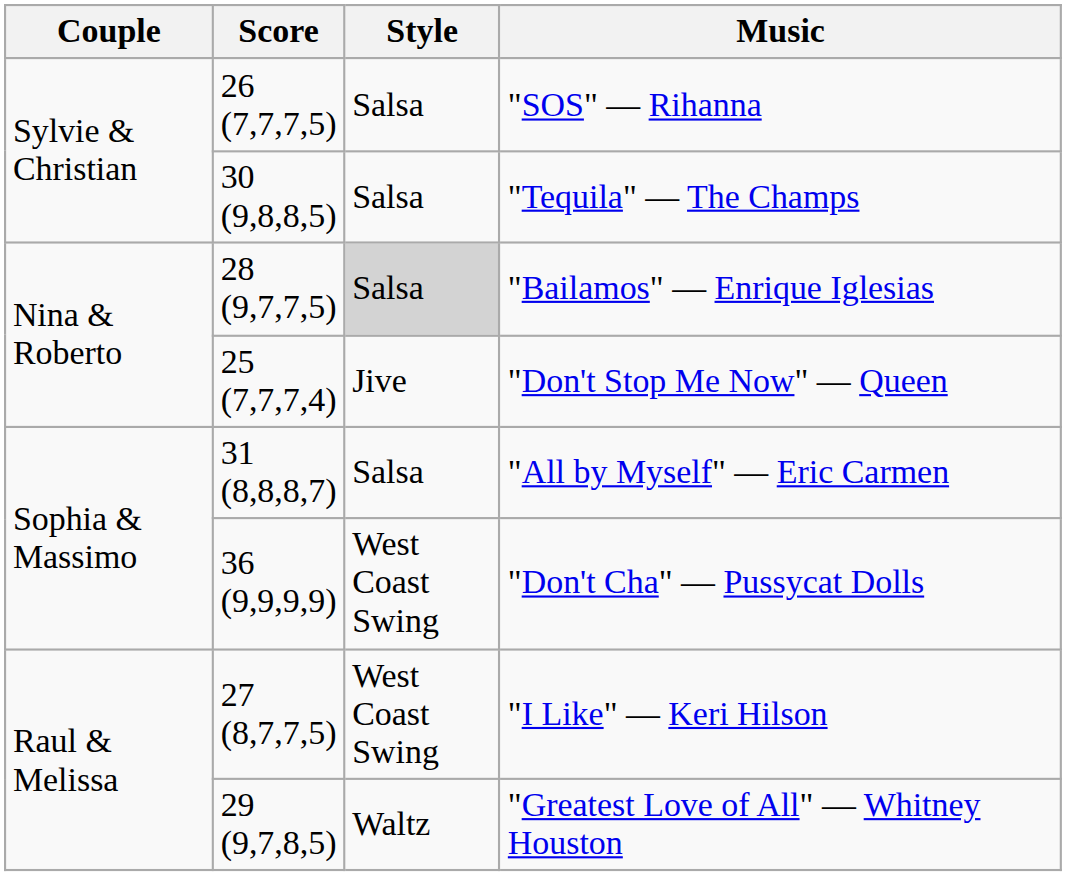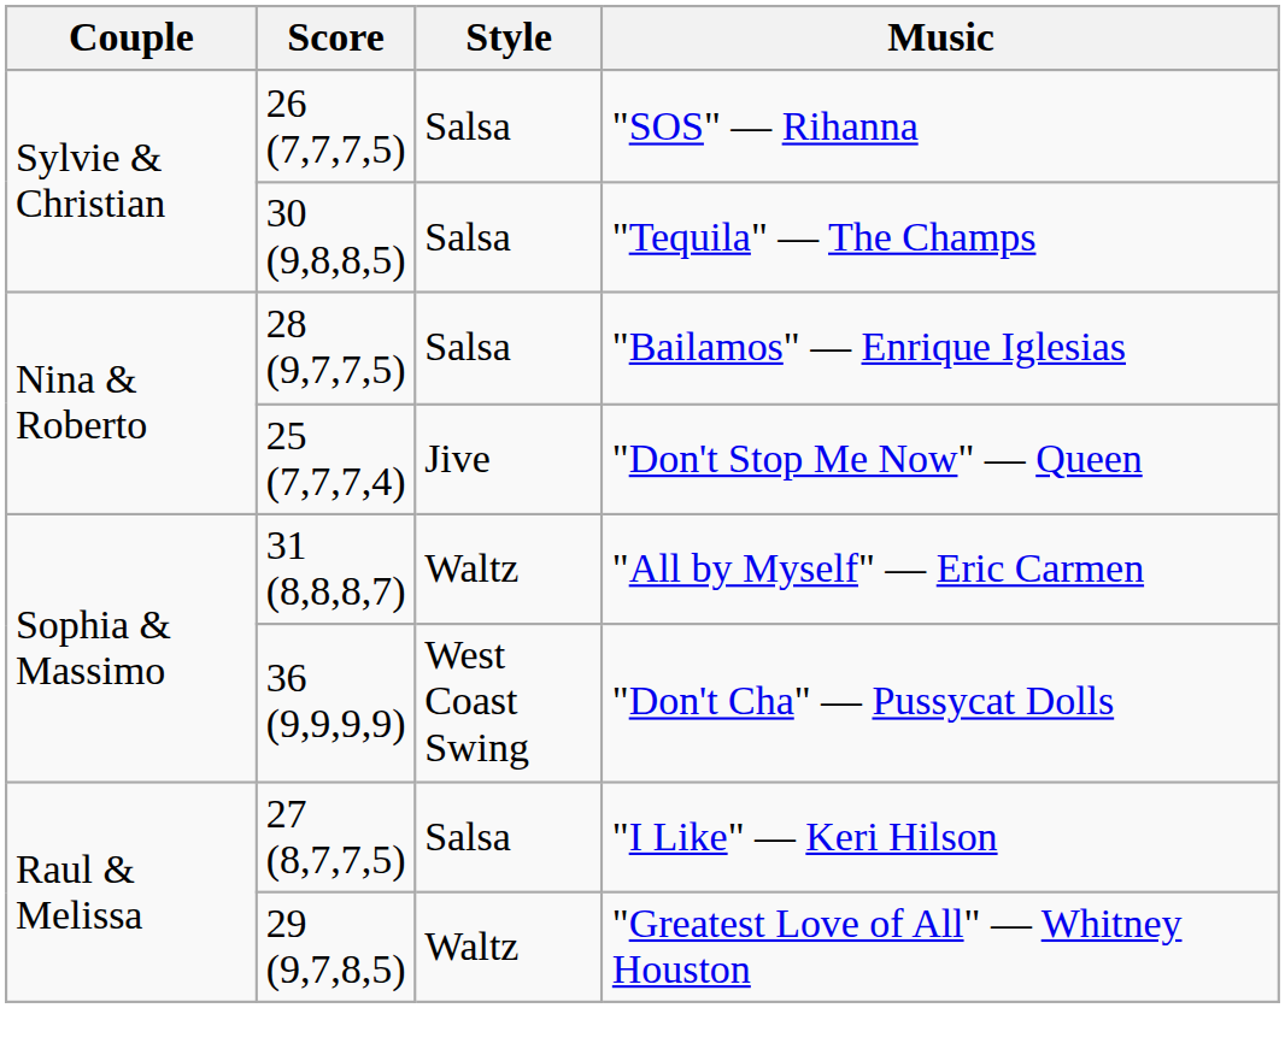 <table class="wikitable" style="width:80%;">
 <tr>
 <th style="width:20%;">Couple</th>
 <th style="width:10%;">Score</th>
 <th style="width:15%;">Style</th>
 <th style="width:60%;">Music</th>
 </tr>
 <tr>
 <td rowspan=2>Sylvie & Christian</td>
 <td>26 (7,7,7,5)</td>
 <td>Salsa</td>
 <td>"<a href='#'>SOS</a>" — <a href='#'>Rihanna</a></td>
 </tr>
 <tr>
 <td>30 (9,8,8,5)</td>
 <td>Salsa</td>
 <td>"<a href='#'>Tequila</a>" — <a href='#'>The Champs</a></td>
 </tr>
 <tr>
 <td rowspan=2>Nina & Roberto</td>
 <td>28 (9,7,7,5)</td>
-<td style="background: lightgrey;">Salsa</td>
+<td>Salsa</td>
 <td>"<a href='#'>Bailamos</a>" — <a href='#'>Enrique Iglesias</a></td>
 </tr>
 <tr>
 <td>25 (7,7,7,4)</td>
 <td>Jive</td>
 <td>"<a href='#'>Don't Stop Me Now</a>" — <a href='#'>Queen</a></td>
 </tr>
 <tr>
 <td rowspan=2>Sophia & Massimo</td>
 <td>31 (8,8,8,7)</td>
-<td>Salsa</td>
+<td>Waltz</td>
 <td>"<a href='#'>All by Myself</a>" — <a href='#'>Eric Carmen</a></td>
 </tr>
 <tr>
 <td>36 (9,9,9,9)</td>
 <td>West Coast Swing</td>
 <td>"<a href='#'>Don't Cha</a>" — <a href='#'>Pussycat Dolls</a></td>
 </tr>
 <tr>
 <td rowspan=2>Raul & Melissa</td>
 <td>27 (8,7,7,5)</td>
-<td>West Coast Swing</td>
+<td>Salsa</td>
 <td>"<a href='#'>I Like</a>" — <a href='#'>Keri Hilson</a></td>
 </tr>
 <tr>
 <td>29 (9,7,8,5)</td>
 <td>Waltz</td>
 <td>"<a href='#'>Greatest Love of All</a>" — <a href='#'>Whitney Houston</a></td>
 </tr>
 </table>
